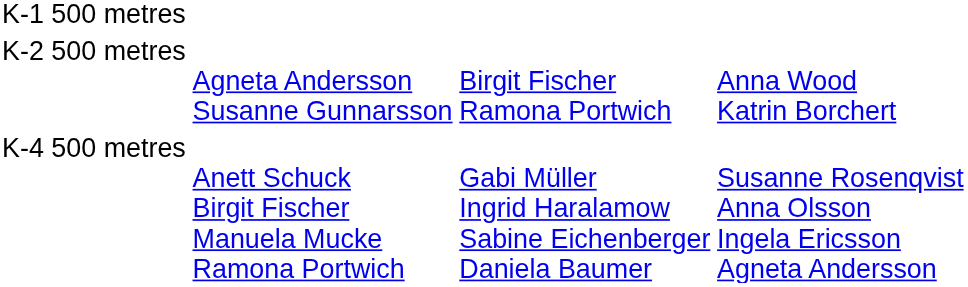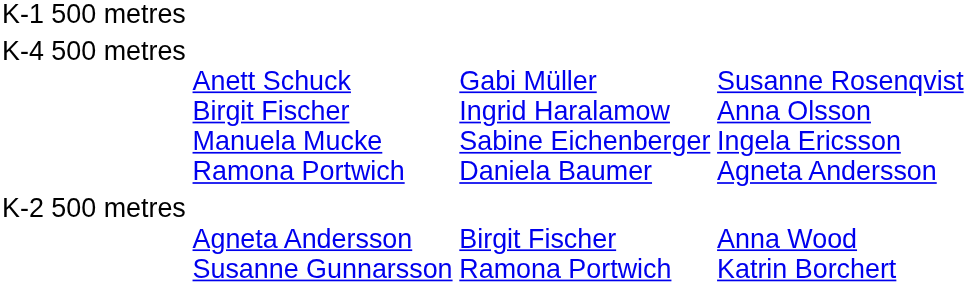 <table>
 <tr valign="top">
 <td>K-1 500 metres<br></td>
 <td></td>
 <td></td>
 <td></td>
 </tr>
 <tr valign="top">
+<td>K-4 500 metres<br></td>
+<td><br><a href='#'>Anett Schuck</a><br><a href='#'>Birgit Fischer</a><br><a href='#'>Manuela Mucke</a><br><a href='#'>Ramona Portwich</a></td>
+<td><br><a href='#'>Gabi Müller</a><br><a href='#'>Ingrid Haralamow</a><br><a href='#'>Sabine Eichenberger</a><br><a href='#'>Daniela Baumer</a></td>
+<td><br><a href='#'>Susanne Rosenqvist</a><br><a href='#'>Anna Olsson</a><br><a href='#'>Ingela Ericsson</a><br><a href='#'>Agneta Andersson</a></td>
+</tr>
+<tr valign="top">
 <td>K-2 500 metres<br></td>
 <td><br><a href='#'>Agneta Andersson</a> <br> <a href='#'>Susanne Gunnarsson</a></td>
 <td><br><a href='#'>Birgit Fischer</a> <br> <a href='#'>Ramona Portwich</a></td>
 <td><br><a href='#'>Anna Wood</a> <br> <a href='#'>Katrin Borchert</a></td>
 </tr>
-<tr valign="top">
-<td>K-4 500 metres<br></td>
-<td><br><a href='#'>Anett Schuck</a><br><a href='#'>Birgit Fischer</a><br><a href='#'>Manuela Mucke</a><br><a href='#'>Ramona Portwich</a></td>
-<td><br><a href='#'>Gabi Müller</a><br><a href='#'>Ingrid Haralamow</a><br><a href='#'>Sabine Eichenberger</a><br><a href='#'>Daniela Baumer</a></td>
-<td><br><a href='#'>Susanne Rosenqvist</a><br><a href='#'>Anna Olsson</a><br><a href='#'>Ingela Ericsson</a><br><a href='#'>Agneta Andersson</a></td>
-</tr>
 </table>
